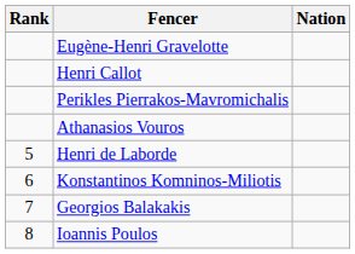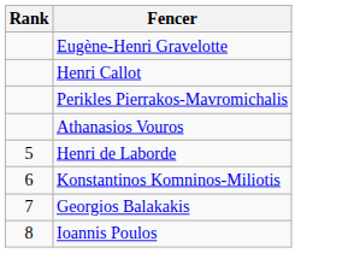 <table class="wikitable sortable" style="text-align:center">
 <tr>
 <th>Rank</th>
 <th>Fencer</th>
-<th>Nation</th>
 </tr>
 <tr>
 <td></td>
 <td align=left><a href='#'>Eugène-Henri Gravelotte</a></td>
-<td align=left></td>
 </tr>
 <tr>
 <td></td>
 <td align=left><a href='#'>Henri Callot</a></td>
-<td align=left></td>
 </tr>
 <tr>
 <td></td>
 <td align=left><a href='#'>Perikles Pierrakos-Mavromichalis</a></td>
-<td align=left></td>
 </tr>
 <tr>
 <td></td>
 <td align=left><a href='#'>Athanasios Vouros</a></td>
-<td align=left></td>
 </tr>
 <tr>
 <td>5</td>
 <td align=left><a href='#'>Henri de Laborde</a></td>
-<td align=left></td>
 </tr>
 <tr>
 <td>6</td>
 <td align=left><a href='#'>Konstantinos Komninos-Miliotis</a></td>
-<td align=left></td>
 </tr>
 <tr>
 <td>7</td>
 <td align=left><a href='#'>Georgios Balakakis</a></td>
-<td align=left></td>
 </tr>
 <tr>
 <td>8</td>
 <td align=left><a href='#'>Ioannis Poulos</a></td>
-<td align=left></td>
 </tr>
 </table>
